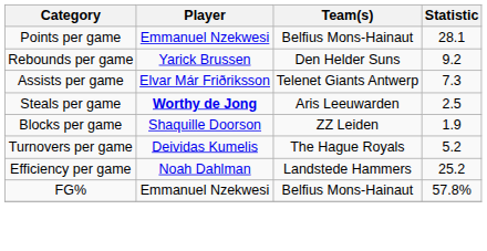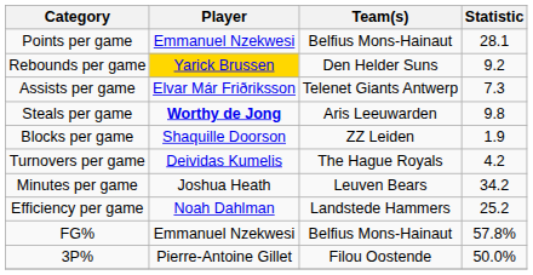 <table class="wikitable" style="text-align:center">
 <tr>
 <th>Category</th>
 <th>Player</th>
 <th>Team(s)</th>
 <th>Statistic</th>
 </tr>
 <tr>
 <td>Points per game</td>
 <td><a href='#'>Emmanuel Nzekwesi</a></td>
 <td>Belfius Mons-Hainaut</td>
 <td>28.1</td>
 </tr>
 <tr>
 <td>Rebounds per game</td>
-<td><a href='#'>Yarick Brussen</a></td>
+<td style="background: gold;"><a href='#'>Yarick Brussen</a></td>
 <td>Den Helder Suns</td>
 <td>9.2</td>
 </tr>
 <tr>
 <td>Assists per game</td>
 <td><a href='#'>Elvar Már Friðriksson</a></td>
 <td>Telenet Giants Antwerp</td>
 <td>7.3</td>
 </tr>
 <tr>
 <td>Steals per game</td>
 <td><strong><a href='#'>Worthy de Jong</a></strong></td>
 <td>Aris Leeuwarden</td>
-<td>2.5</td>
+<td>9.8</td>
 </tr>
 <tr>
 <td>Blocks per game</td>
 <td><a href='#'>Shaquille Doorson</a></td>
 <td>ZZ Leiden</td>
 <td>1.9</td>
 </tr>
 <tr>
 <td>Turnovers per game</td>
 <td><a href='#'>Deividas Kumelis</a></td>
 <td>The Hague Royals</td>
-<td>5.2</td>
+<td>4.2</td>
+</tr>
+<tr>
+<td>Minutes per game</td>
+<td>Joshua Heath</td>
+<td>Leuven Bears</td>
+<td>34.2</td>
 </tr>
 <tr>
 <td>Efficiency per game</td>
 <td><a href='#'>Noah Dahlman</a></td>
 <td>Landstede Hammers</td>
 <td>25.2</td>
 </tr>
 <tr>
 <td>FG%</td>
 <td>Emmanuel Nzekwesi</td>
 <td>Belfius Mons-Hainaut</td>
 <td>57.8%</td>
 </tr>
 <tr>
+<td>3P%</td>
+<td>Pierre-Antoine Gillet</td>
+<td>Filou Oostende</td>
+<td>50.0%</td>
+</tr>
+<tr>
 </tr>
 </table>
